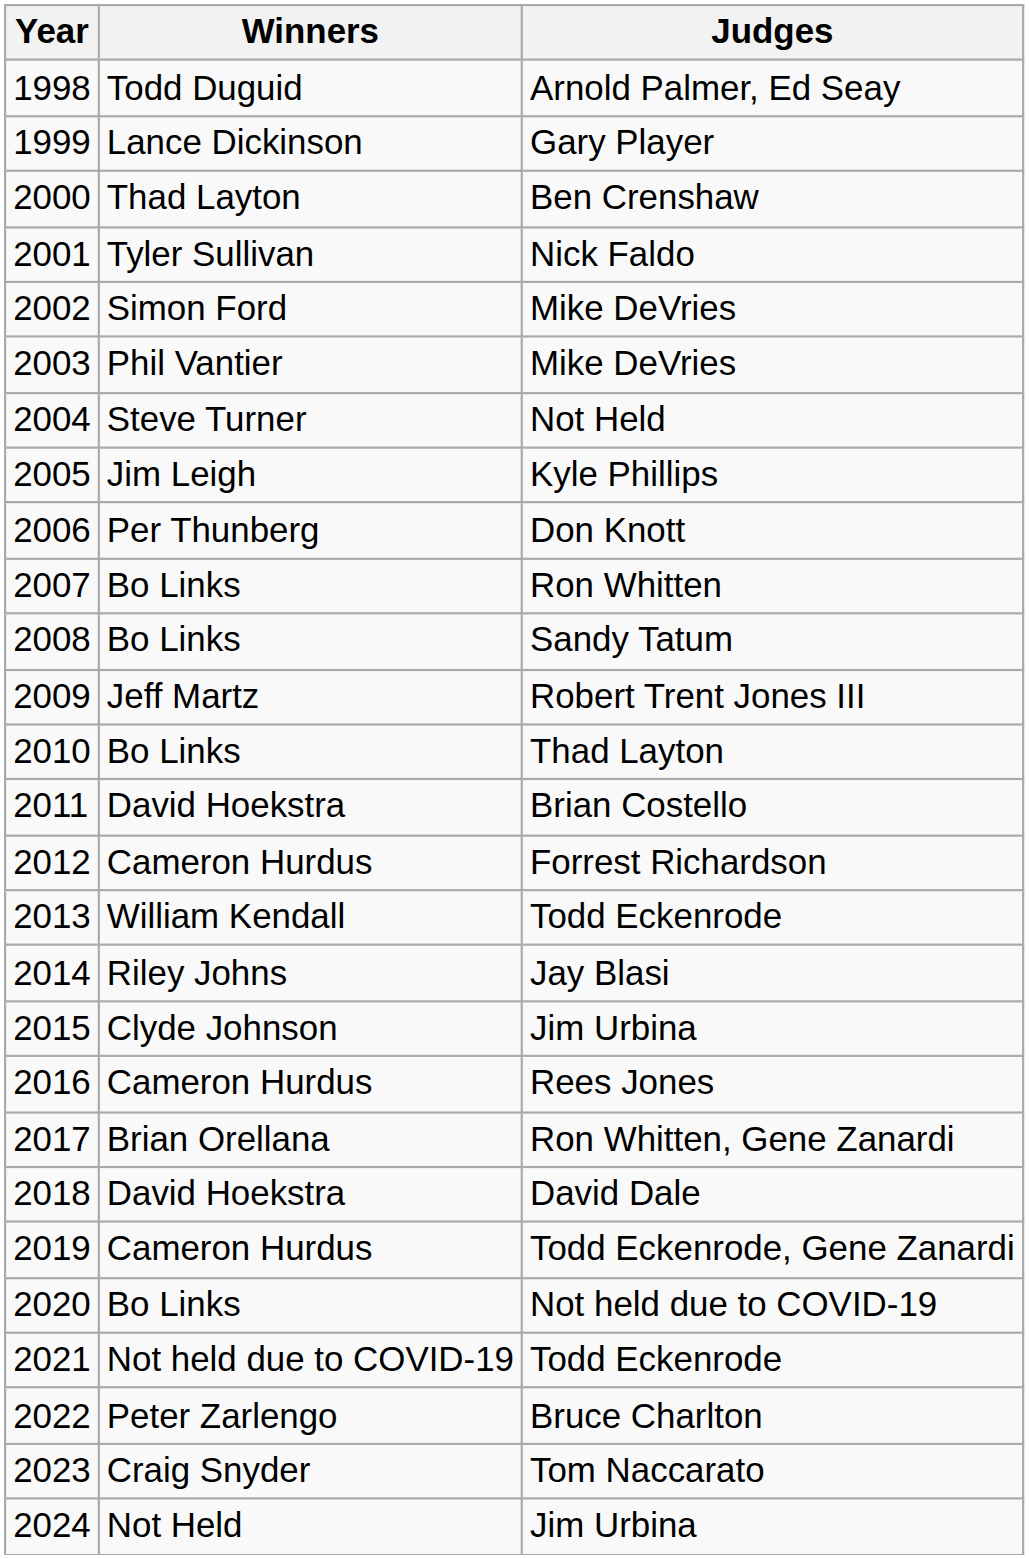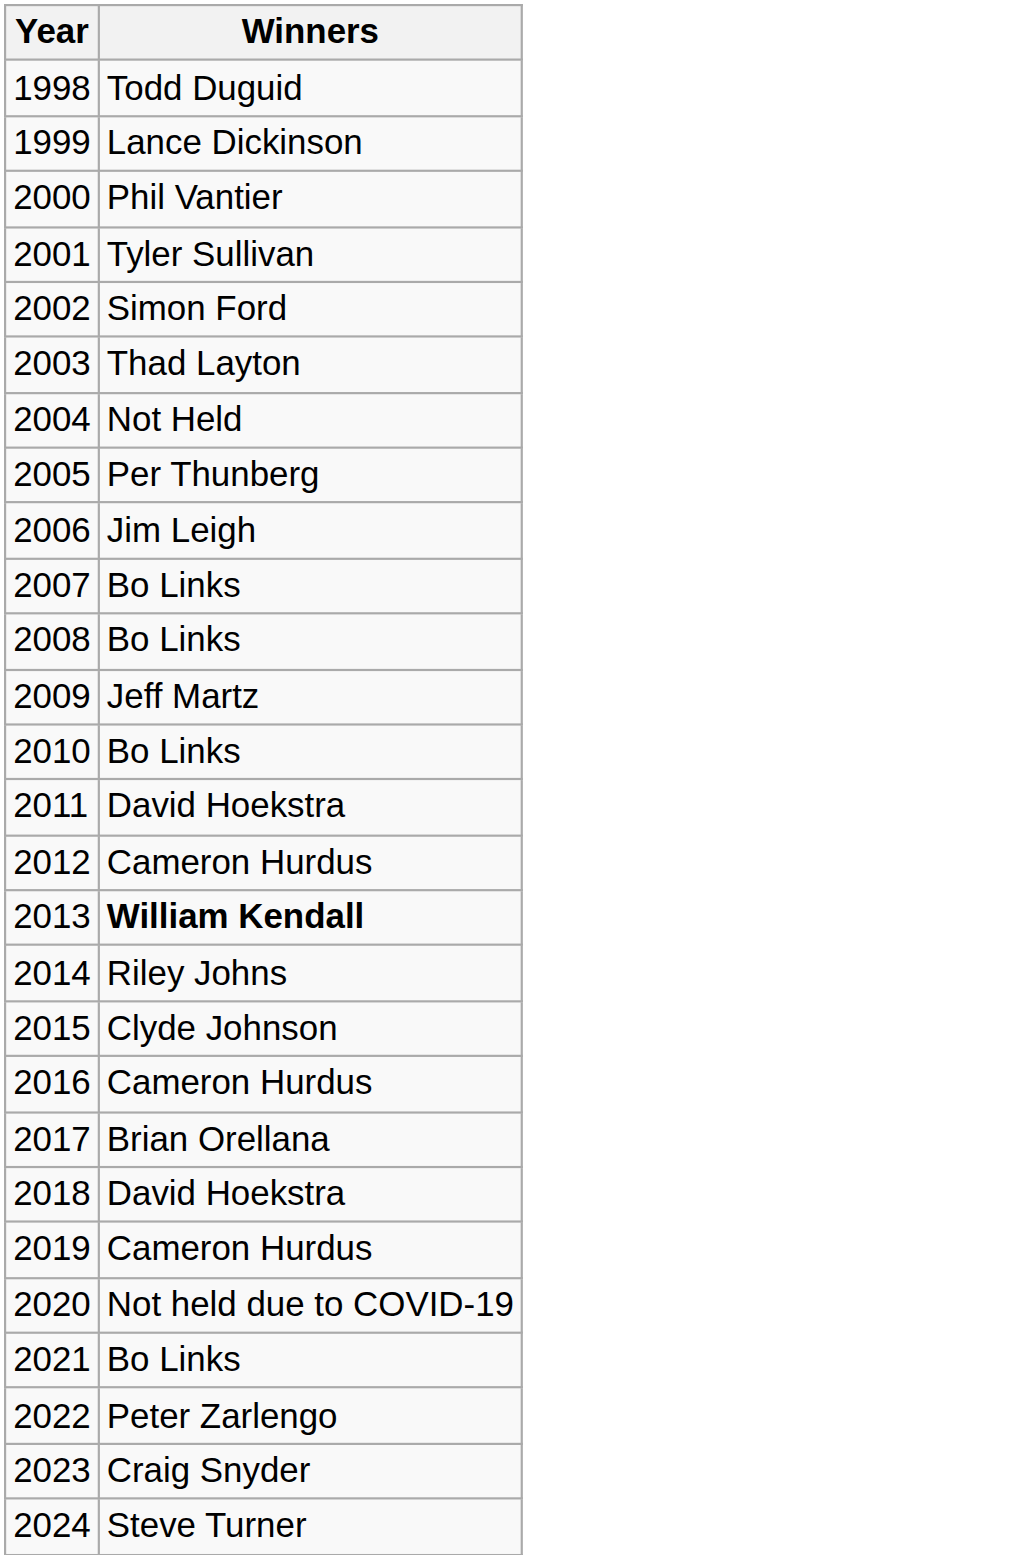 <table class="wikitable">
 <tr>
 <th><strong>Year</strong></th>
 <th><strong>Winners</strong></th>
-<th><strong>Judges</strong></th>
 </tr>
 <tr>
 <td>1998</td>
 <td>Todd Duguid</td>
-<td>Arnold Palmer, Ed Seay</td>
 </tr>
 <tr>
 <td>1999</td>
 <td>Lance Dickinson</td>
-<td>Gary Player</td>
 </tr>
 <tr>
 <td>2000</td>
-<td>Thad Layton</td>
-<td>Ben Crenshaw</td>
+<td>Phil Vantier</td>
 </tr>
 <tr>
 <td>2001</td>
 <td>Tyler Sullivan</td>
-<td>Nick Faldo</td>
 </tr>
 <tr>
 <td>2002</td>
 <td>Simon Ford</td>
-<td>Mike DeVries</td>
 </tr>
 <tr>
 <td>2003</td>
-<td>Phil Vantier</td>
-<td>Mike DeVries</td>
+<td>Thad Layton</td>
 </tr>
 <tr>
 <td>2004</td>
-<td>Steve Turner</td>
 <td>Not Held</td>
 </tr>
 <tr>
 <td>2005</td>
-<td>Jim Leigh</td>
-<td>Kyle Phillips</td>
+<td>Per Thunberg</td>
 </tr>
 <tr>
 <td>2006</td>
-<td>Per Thunberg</td>
-<td>Don Knott</td>
+<td>Jim Leigh</td>
 </tr>
 <tr>
 <td>2007</td>
 <td>Bo Links</td>
-<td>Ron Whitten</td>
 </tr>
 <tr>
 <td>2008</td>
 <td>Bo Links</td>
-<td>Sandy Tatum</td>
 </tr>
 <tr>
 <td>2009</td>
 <td>Jeff Martz</td>
-<td>Robert Trent Jones III</td>
 </tr>
 <tr>
 <td>2010</td>
 <td>Bo Links</td>
-<td>Thad Layton</td>
 </tr>
 <tr>
 <td>2011</td>
 <td>David Hoekstra</td>
-<td>Brian Costello</td>
 </tr>
 <tr>
 <td>2012</td>
 <td>Cameron Hurdus</td>
-<td>Forrest Richardson</td>
 </tr>
 <tr>
 <td>2013</td>
-<td>William Kendall</td>
-<td>Todd Eckenrode</td>
+<td><strong>William Kendall</strong></td>
 </tr>
 <tr>
 <td>2014</td>
 <td>Riley Johns</td>
-<td>Jay Blasi</td>
 </tr>
 <tr>
 <td>2015</td>
 <td>Clyde Johnson</td>
-<td>Jim Urbina</td>
 </tr>
 <tr>
 <td>2016</td>
 <td>Cameron Hurdus</td>
-<td>Rees Jones</td>
 </tr>
 <tr>
 <td>2017</td>
 <td>Brian Orellana</td>
-<td>Ron Whitten, Gene Zanardi</td>
 </tr>
 <tr>
 <td>2018</td>
 <td>David Hoekstra</td>
-<td>David Dale</td>
 </tr>
 <tr>
 <td>2019</td>
 <td>Cameron Hurdus</td>
-<td>Todd Eckenrode, Gene Zanardi</td>
 </tr>
 <tr>
 <td>2020</td>
-<td>Bo Links</td>
 <td>Not held due to COVID-19</td>
 </tr>
 <tr>
 <td>2021</td>
-<td>Not held due to COVID-19</td>
-<td>Todd Eckenrode</td>
+<td>Bo Links</td>
 </tr>
 <tr>
 <td>2022</td>
 <td>Peter Zarlengo</td>
-<td>Bruce Charlton</td>
 </tr>
 <tr>
 <td>2023</td>
 <td>Craig Snyder</td>
-<td>Tom Naccarato</td>
 </tr>
 <tr>
 <td>2024</td>
-<td>Not Held</td>
-<td>Jim Urbina</td>
+<td>Steve Turner</td>
 </tr>
 </table>
